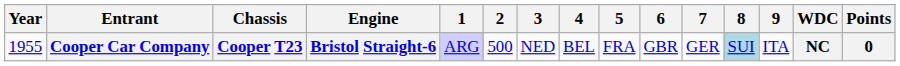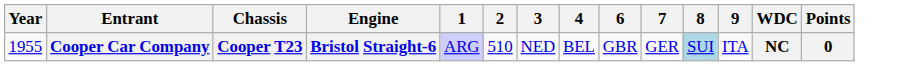 <table class="wikitable" style="text-align:center; font-size:90%">
 <tr>
 <th>Year</th>
 <th>Entrant</th>
 <th>Chassis</th>
 <th>Engine</th>
 <th>1</th>
 <th>2</th>
 <th>3</th>
 <th>4</th>
-<th>5</th>
 <th>6</th>
 <th>7</th>
 <th>8</th>
 <th>9</th>
 <th>WDC</th>
 <th>Points</th>
 </tr>
 <tr>
 <td><a href='#'>1955</a></td>
 <th><a href='#'>Cooper Car Company</a></th>
 <th><a href='#'>Cooper</a> <a href='#'>T23</a></th>
 <th><a href='#'>Bristol</a> <a href='#'>Straight-6</a></th>
 <td style="background:#CFCFFF;"><a href='#'>ARG</a><br></td>
-<td><a href='#'>500</a></td>
+<td><a href='#'>510</a></td>
 <td><a href='#'>NED</a></td>
 <td><a href='#'>BEL</a></td>
-<td><a href='#'>FRA</a></td>
 <td><a href='#'>GBR</a></td>
 <td><a href='#'>GER</a></td>
 <td style="background: lightblue;"><a href='#'>SUI</a></td>
 <td><a href='#'>ITA</a></td>
 <th>NC</th>
 <th>0</th>
 </tr>
 </table>
